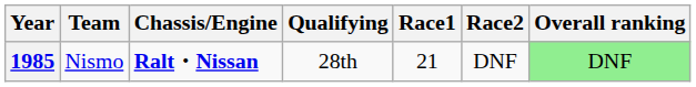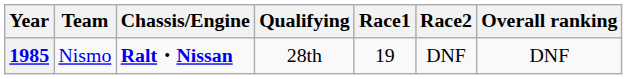 <table class="wikitable" style="text-align:center; font-size:90%;">
 <tr>
 <th>Year</th>
 <th>Team</th>
 <th>Chassis/Engine</th>
 <th>Qualifying</th>
 <th>Race1</th>
 <th>Race2</th>
 <th>Overall ranking</th>
 </tr>
 <tr>
 <th><a href='#'>1985</a></th>
 <td align="left"> <a href='#'>Nismo</a></td>
 <td align="left" nowrap><strong><a href='#'>Ralt</a>・<a href='#'>Nissan</a></strong></td>
 <td>28th</td>
-<td>21</td>
+<td>19</td>
 <td>DNF</td>
-<td style="background: lightgreen;">DNF</td>
+<td>DNF</td>
 </tr>
 </table>
